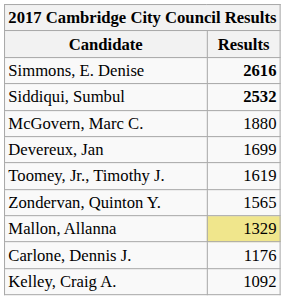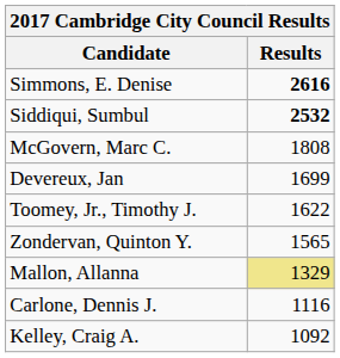 <table class=wikitable>
 <tr>
 <th colspan=5>2017 Cambridge City Council Results<br></th>
 </tr>
 <tr>
 <th colspan=1 rowspan=1>Candidate</th>
 <th colspan=2><strong>Results</strong></th>
 </tr>
 <tr>
 <td>Simmons, E. Denise</td>
 <td align="right"><strong>2616</strong></td>
 </tr>
 <tr>
 <td>Siddiqui, Sumbul</td>
 <td align="right"><strong>2532</strong></td>
 </tr>
 <tr>
 <td>McGovern, Marc C.</td>
-<td align="right">1880</td>
+<td align="right">1808</td>
 </tr>
 <tr>
 <td>Devereux, Jan</td>
 <td align="right">1699</td>
 </tr>
 <tr>
 <td>Toomey, Jr., Timothy J.</td>
-<td align="right">1619</td>
+<td align="right">1622</td>
 </tr>
 <tr>
 <td>Zondervan, Quinton Y.</td>
 <td align="right">1565</td>
 </tr>
 <tr>
 <td>Mallon, Allanna</td>
 <td align="right" style="background: khaki;">1329</td>
 </tr>
 <tr>
 <td>Carlone, Dennis J.</td>
-<td align="right">1176</td>
+<td align="right">1116</td>
 </tr>
 <tr>
 <td>Kelley, Craig A.</td>
 <td align="right">1092</td>
 </tr>
 </table>
